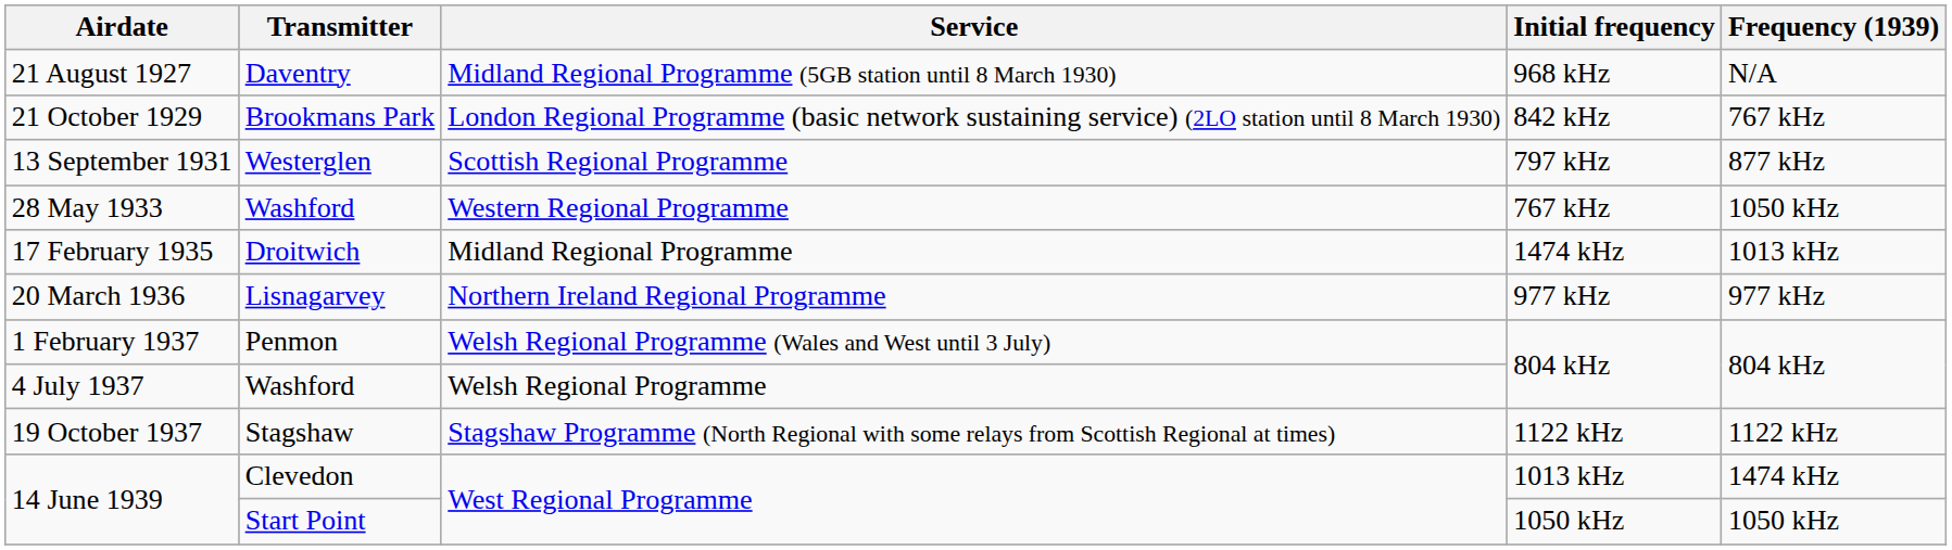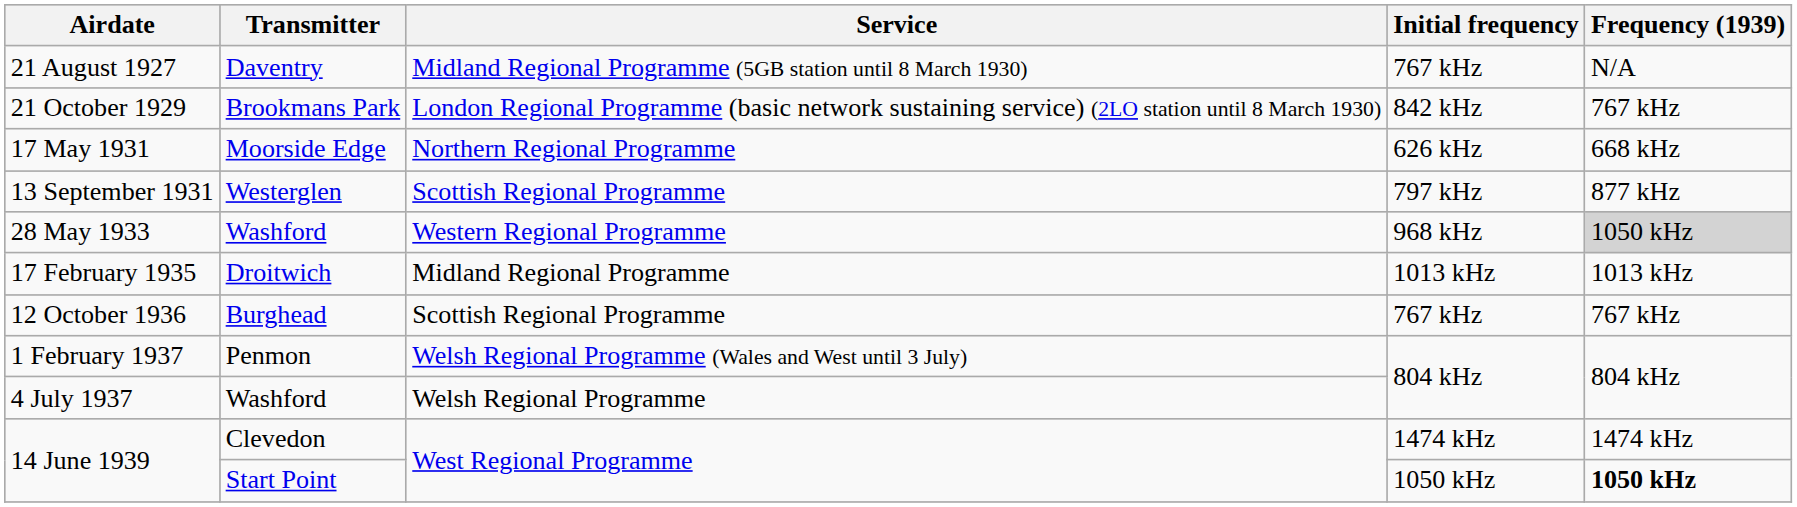 <table class="wikitable">
 <tr>
 <th>Airdate</th>
 <th>Transmitter</th>
 <th>Service</th>
 <th>Initial frequency</th>
 <th>Frequency (1939)</th>
 </tr>
 <tr>
 <td>21 August 1927</td>
 <td><a href='#'>Daventry</a></td>
 <td><a href='#'>Midland Regional Programme</a> <small>(5GB station until 8 March 1930)</small></td>
-<td>968 kHz</td>
+<td>767 kHz</td>
 <td>N/A</td>
 </tr>
 <tr>
 <td>21 October 1929</td>
 <td><a href='#'>Brookmans Park</a></td>
 <td><a href='#'>London Regional Programme</a> (basic network sustaining service) <small>(<a href='#'>2LO</a> station until 8 March 1930)</small></td>
 <td>842 kHz</td>
 <td>767 kHz</td>
+</tr>
+<tr>
+<td>17 May 1931</td>
+<td><a href='#'>Moorside Edge</a></td>
+<td><a href='#'>Northern Regional Programme</a></td>
+<td>626 kHz</td>
+<td>668 kHz</td>
 </tr>
 <tr>
 <td>13 September 1931</td>
 <td><a href='#'>Westerglen</a></td>
 <td><a href='#'>Scottish Regional Programme</a></td>
 <td>797 kHz</td>
 <td>877 kHz</td>
 </tr>
 <tr>
 <td>28 May 1933</td>
 <td><a href='#'>Washford</a></td>
 <td><a href='#'>Western Regional Programme</a></td>
-<td>767 kHz</td>
-<td>1050 kHz</td>
+<td>968 kHz</td>
+<td style="background: lightgrey;">1050 kHz</td>
 </tr>
 <tr>
 <td>17 February 1935</td>
 <td><a href='#'>Droitwich</a></td>
 <td>Midland Regional Programme</td>
-<td>1474 kHz</td>
+<td>1013 kHz</td>
 <td>1013 kHz</td>
 </tr>
 <tr>
-<td>20 March 1936</td>
-<td><a href='#'>Lisnagarvey</a></td>
-<td><a href='#'>Northern Ireland Regional Programme</a></td>
-<td>977 kHz</td>
-<td>977 kHz</td>
+<td>12 October 1936</td>
+<td><a href='#'>Burghead</a></td>
+<td>Scottish Regional Programme</td>
+<td>767 kHz</td>
+<td>767 kHz</td>
 </tr>
 <tr>
 <td>1 February 1937</td>
 <td>Penmon</td>
 <td><a href='#'>Welsh Regional Programme</a> <small>(Wales and West until 3 July)</small></td>
 <td rowspan="2">804 kHz</td>
 <td rowspan="2">804 kHz</td>
 </tr>
 <tr>
 <td>4 July 1937</td>
 <td>Washford</td>
 <td>Welsh Regional Programme</td>
 </tr>
 <tr>
-<td>19 October 1937</td>
-<td>Stagshaw</td>
-<td><a href='#'>Stagshaw Programme</a> <small>(North Regional with some relays from Scottish Regional at times)</small></td>
-<td>1122 kHz</td>
-<td>1122 kHz</td>
-</tr>
-<tr>
 <td rowspan="2">14 June 1939</td>
 <td>Clevedon</td>
 <td rowspan="2"><a href='#'>West Regional Programme</a></td>
-<td>1013 kHz</td>
+<td>1474 kHz</td>
 <td>1474 kHz</td>
 </tr>
 <tr>
 <td><a href='#'>Start Point</a></td>
 <td>1050 kHz</td>
-<td>1050 kHz</td>
+<td><strong>1050 kHz</strong></td>
 </tr>
 </table>
